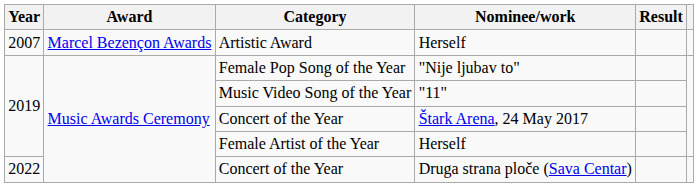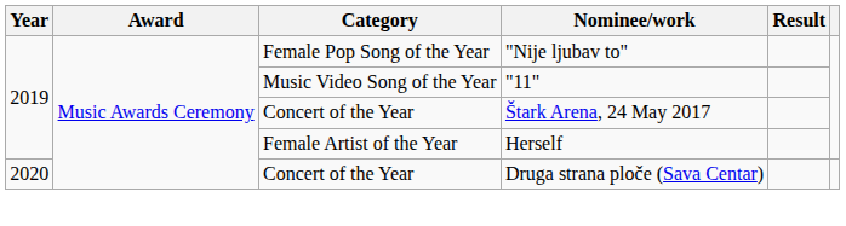 <table class="wikitable">
 <tr>
 <th>Year</th>
 <th>Award</th>
 <th>Category</th>
 <th>Nominee/work</th>
 <th>Result</th>
 <th></th>
-</tr>
-<tr>
-<td>2007</td>
-<td><a href='#'>Marcel Bezençon Awards</a></td>
-<td>Artistic Award</td>
-<td>Herself</td>
-<td></td>
-<td></td>
 </tr>
 <tr>
 <td rowspan="4">2019</td>
 <td rowspan="5"><a href='#'>Music Awards Ceremony</a></td>
 <td>Female Pop Song of the Year</td>
 <td>"Nije ljubav to"</td>
 <td></td>
 <td rowspan="4"></td>
 </tr>
 <tr>
 <td>Music Video Song of the Year</td>
 <td>"11"</td>
 <td></td>
 </tr>
 <tr>
 <td>Concert of the Year</td>
 <td><a href='#'>Štark Arena</a>, 24 May 2017</td>
 <td></td>
 </tr>
 <tr>
 <td>Female Artist of the Year</td>
 <td>Herself</td>
 <td></td>
 </tr>
 <tr>
-<td>2022</td>
+<td>2020</td>
 <td>Concert of the Year</td>
 <td>Druga strana ploče (<a href='#'>Sava Centar</a>)</td>
 <td></td>
 <td></td>
 </tr>
 </table>
